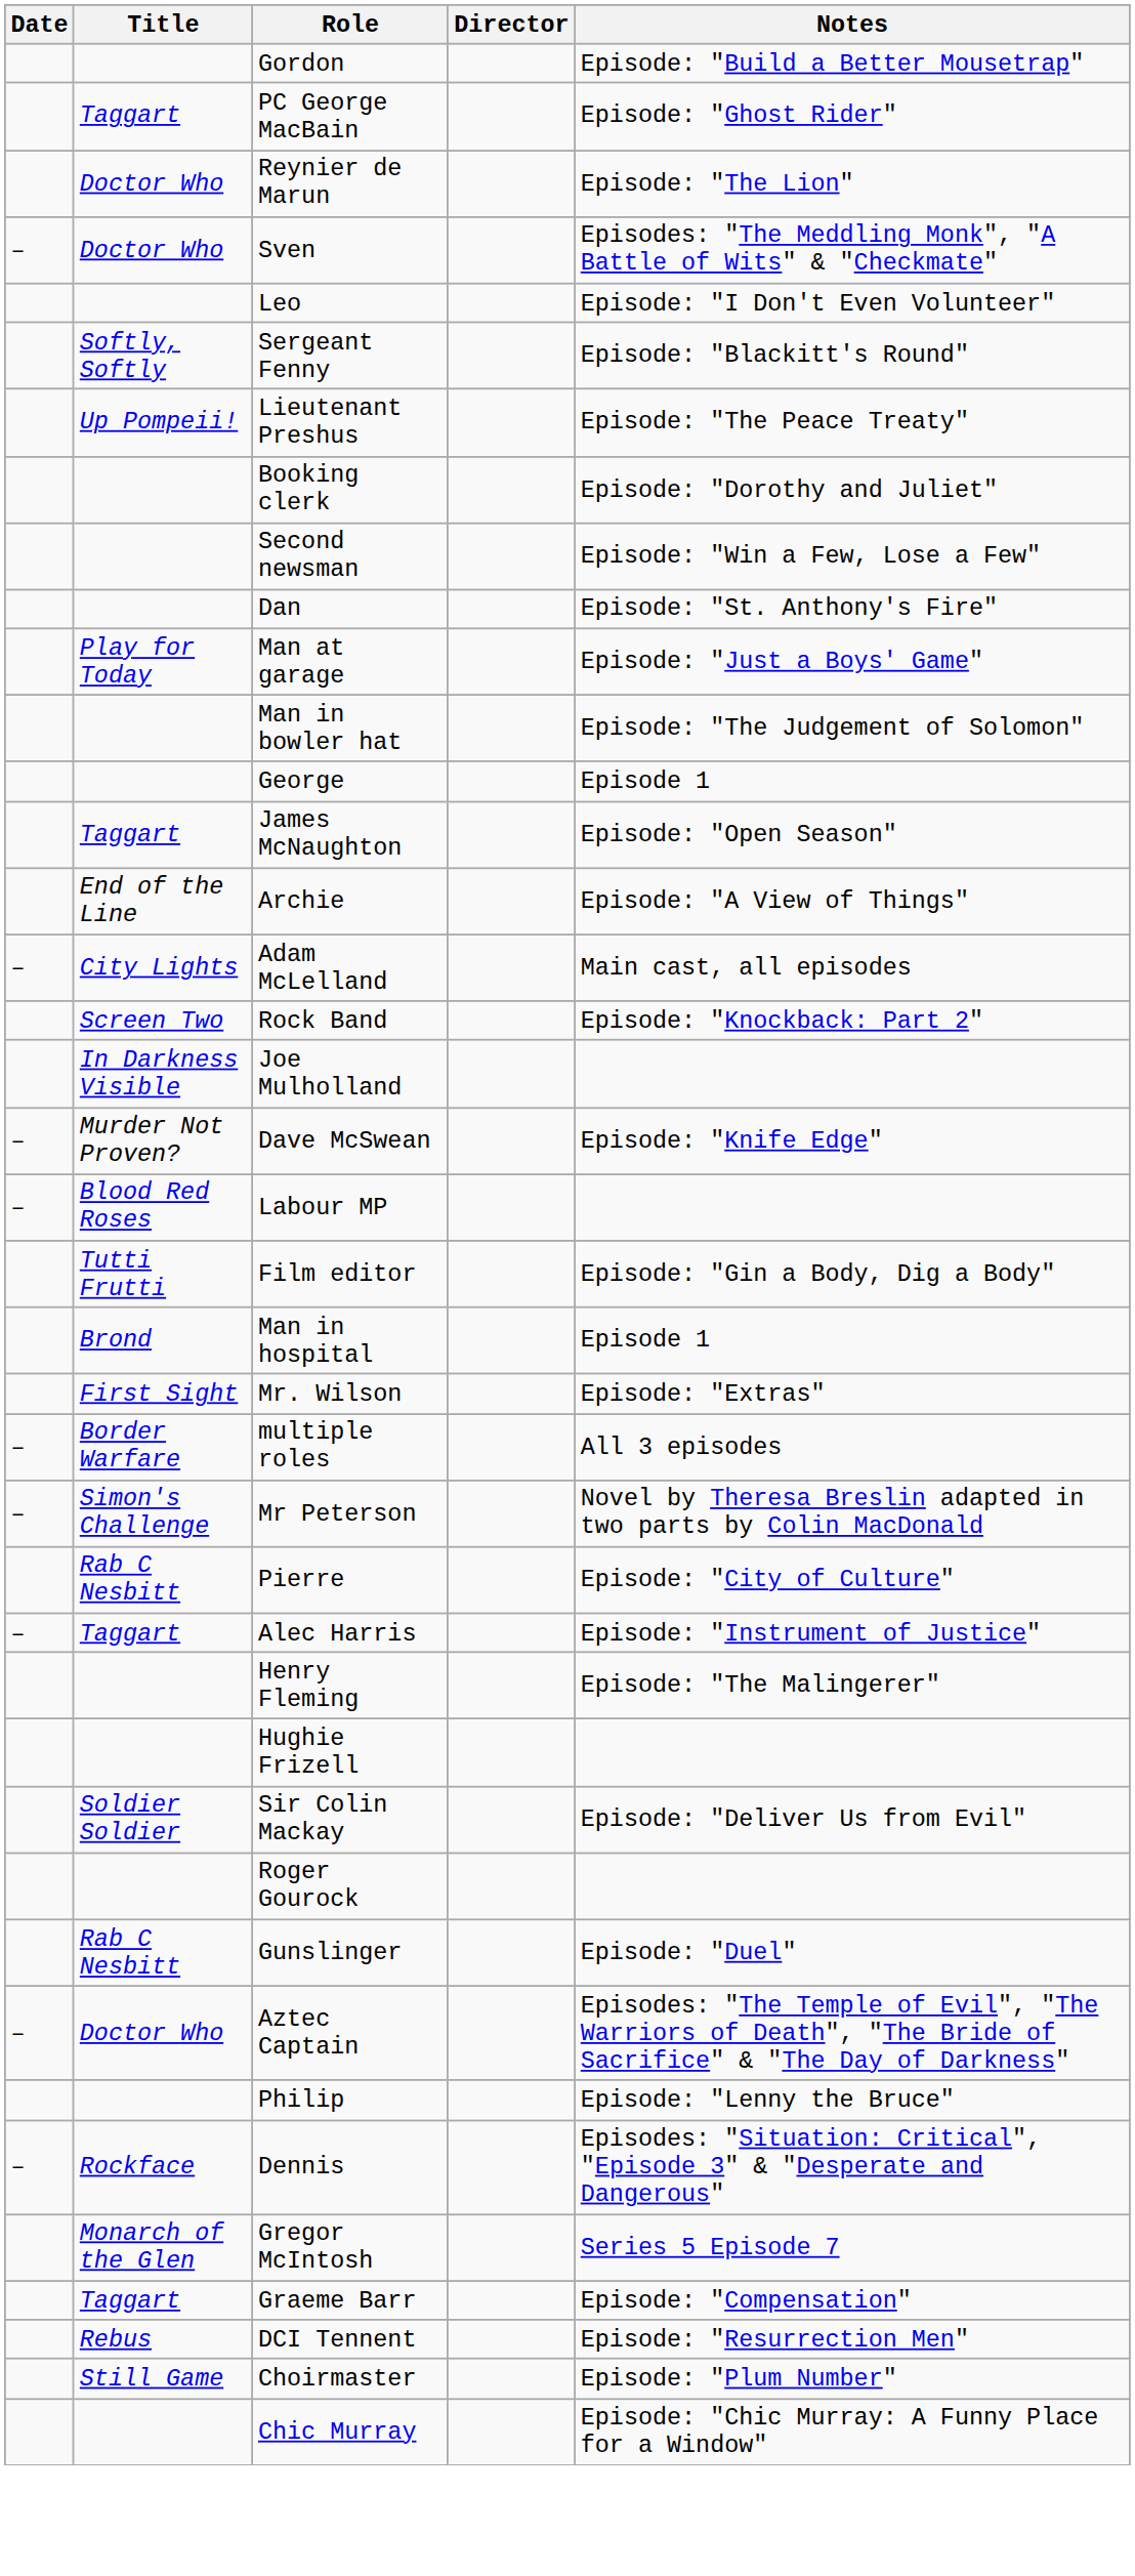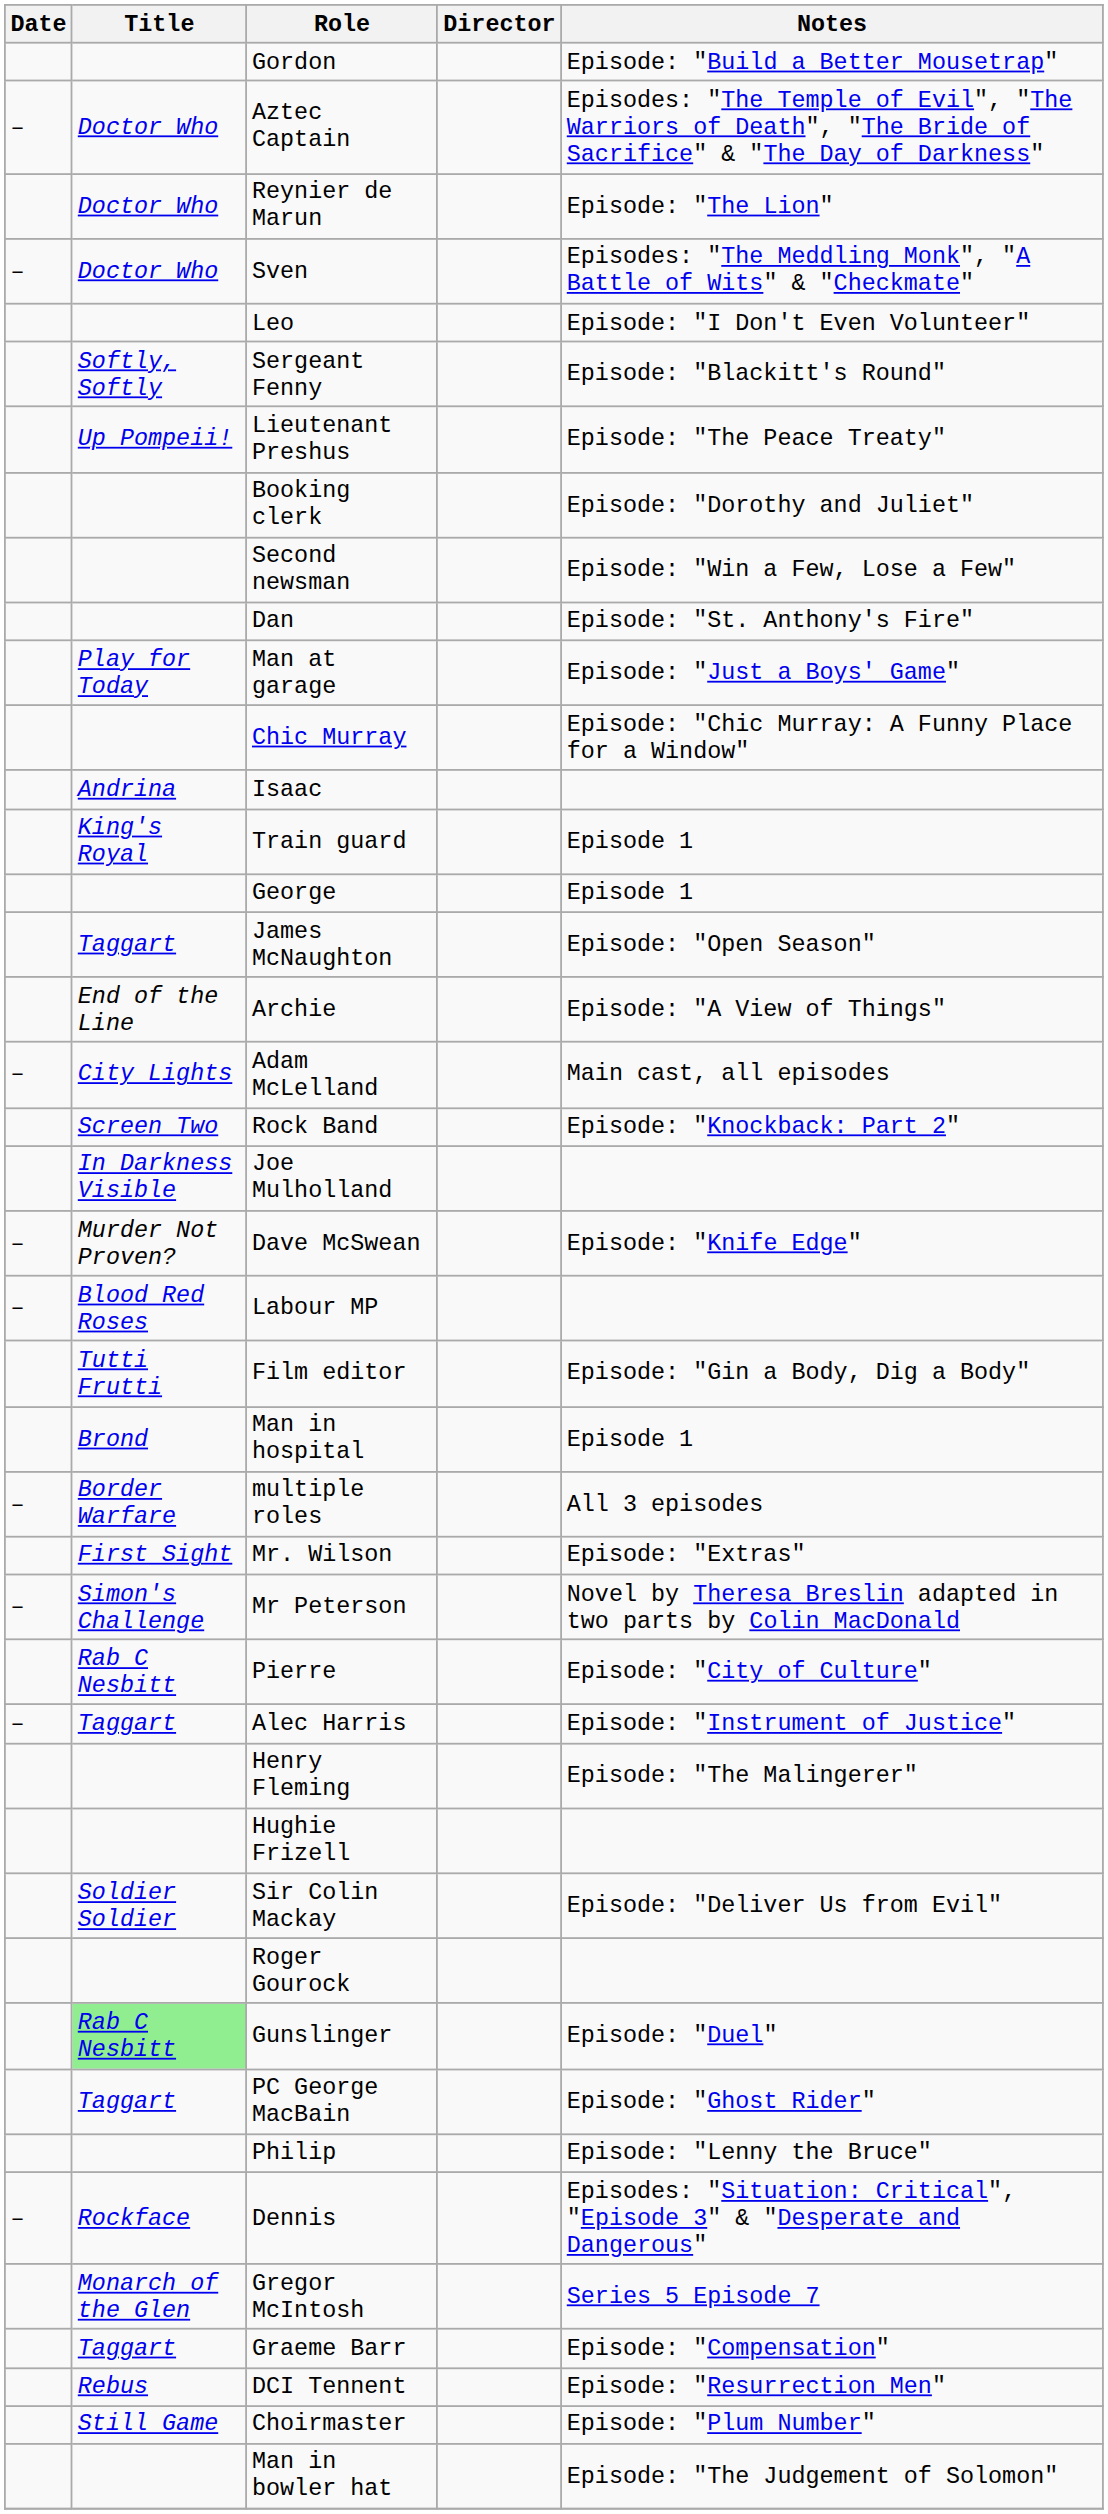 <table class="wikitable sortable">
 <tr>
 <th>Date</th>
 <th>Title</th>
 <th>Role</th>
 <th>Director</th>
 <th class="unsortable">Notes<br></th>
 </tr>
 <tr>
 <td></td>
 <td><em></em></td>
 <td>Gordon</td>
 <td></td>
 <td>Episode: "<a href='#'>Build a Better Mousetrap</a>"</td>
 </tr>
 <tr>
+<td> – </td>
+<td><em><a href='#'>Doctor Who</a></em></td>
+<td>Aztec Captain</td>
 <td></td>
-<td><em><a href='#'>Taggart</a></em></td>
-<td>PC George MacBain</td>
-<td></td>
-<td>Episode: "<a href='#'>Ghost Rider</a>"</td>
+<td>Episodes: "<a href='#'>The Temple of Evil</a>", "<a href='#'>The Warriors of Death</a>", "<a href='#'>The Bride of Sacrifice</a>" & "<a href='#'>The Day of Darkness</a>"</td>
 </tr>
 <tr>
 <td></td>
 <td><em><a href='#'>Doctor Who</a></em></td>
 <td>Reynier de Marun</td>
 <td></td>
 <td>Episode: "<a href='#'>The Lion</a>"</td>
 </tr>
 <tr>
 <td> – </td>
 <td><em><a href='#'>Doctor Who</a></em></td>
 <td>Sven</td>
 <td></td>
 <td>Episodes: "<a href='#'>The Meddling Monk</a>", "<a href='#'>A Battle of Wits</a>" & "<a href='#'>Checkmate</a>"</td>
 </tr>
 <tr>
 <td></td>
 <td><em></em></td>
 <td>Leo</td>
 <td><br></td>
 <td>Episode: "I Don't Even Volunteer"</td>
 </tr>
 <tr>
 <td></td>
 <td><em><a href='#'>Softly, Softly</a></em></td>
 <td>Sergeant Fenny</td>
 <td></td>
 <td>Episode: "Blackitt's Round"</td>
 </tr>
 <tr>
 <td></td>
 <td><em><a href='#'>Up Pompeii!</a></em></td>
 <td>Lieutenant Preshus</td>
 <td></td>
 <td>Episode: "The Peace Treaty"</td>
 </tr>
 <tr>
 <td></td>
 <td><em></em></td>
 <td>Booking clerk</td>
 <td></td>
 <td>Episode: "Dorothy and Juliet"</td>
 </tr>
 <tr>
 <td></td>
 <td><em></em></td>
 <td>Second newsman</td>
 <td></td>
 <td>Episode: "Win a Few, Lose a Few"</td>
 </tr>
 <tr>
 <td></td>
 <td><em></em></td>
 <td>Dan</td>
 <td></td>
 <td>Episode: "St. Anthony's Fire"</td>
 </tr>
 <tr>
 <td></td>
 <td><em><a href='#'>Play for Today</a></em></td>
 <td>Man at garage</td>
 <td></td>
 <td>Episode: "<a href='#'>Just a Boys' Game</a>"</td>
 </tr>
 <tr>
 <td></td>
 <td><em></em></td>
-<td>Man in bowler hat</td>
+<td><a href='#'>Chic Murray</a></td>
 <td></td>
-<td>Episode: "The Judgement of Solomon"</td>
+<td>Episode: "Chic Murray: A Funny Place for a Window"</td>
+</tr>
+<tr>
+<td></td>
+<td><em><a href='#'>Andrina</a></em></td>
+<td>Isaac</td>
+<td></td>
+<td></td>
+</tr>
+<tr>
+<td></td>
+<td><em><a href='#'>King's Royal</a></em></td>
+<td>Train guard</td>
+<td></td>
+<td>Episode 1</td>
 </tr>
 <tr>
 <td></td>
 <td><em></em></td>
 <td>George</td>
 <td></td>
 <td>Episode 1</td>
 </tr>
 <tr>
 <td></td>
 <td><em><a href='#'>Taggart</a></em></td>
 <td>James McNaughton</td>
 <td></td>
 <td>Episode: "Open Season"</td>
 </tr>
 <tr>
 <td></td>
 <td><em>End of the Line</em></td>
 <td>Archie</td>
 <td></td>
 <td>Episode: "A View of Things"</td>
 </tr>
 <tr>
 <td> – </td>
 <td><em><a href='#'>City Lights</a></em></td>
 <td>Adam McLelland</td>
 <td><br><br></td>
 <td>Main cast, all episodes</td>
 </tr>
 <tr>
 <td></td>
 <td><em><a href='#'>Screen Two</a></em></td>
 <td>Rock Band</td>
 <td></td>
 <td>Episode: "<a href='#'>Knockback: Part 2</a>"</td>
 </tr>
 <tr>
 <td> </td>
 <td><em><a href='#'>In Darkness Visible</a></em></td>
 <td>Joe Mulholland</td>
 <td></td>
 <td></td>
 </tr>
 <tr>
 <td> – </td>
 <td><em>Murder Not Proven?</em></td>
 <td>Dave McSwean</td>
 <td></td>
 <td>Episode: "<a href='#'>Knife Edge</a>"</td>
 </tr>
 <tr>
 <td> – </td>
 <td><em><a href='#'>Blood Red Roses</a></em></td>
 <td>Labour MP</td>
 <td></td>
 <td></td>
 </tr>
 <tr>
 <td></td>
 <td><em><a href='#'>Tutti Frutti</a></em></td>
 <td>Film editor</td>
 <td></td>
 <td>Episode: "Gin a Body, Dig a Body"</td>
 </tr>
 <tr>
 <td></td>
 <td><em><a href='#'>Brond</a></em></td>
 <td>Man in hospital</td>
 <td></td>
 <td>Episode 1</td>
 </tr>
 <tr>
+<td> – </td>
+<td><em><a href='#'>Border Warfare</a></em></td>
+<td>multiple roles</td>
+<td></td>
+<td>All 3 episodes</td>
+</tr>
+<tr>
 <td></td>
 <td><em><a href='#'>First Sight</a></em></td>
 <td>Mr. Wilson</td>
 <td></td>
 <td>Episode: "Extras"</td>
-</tr>
-<tr>
-<td> – </td>
-<td><em><a href='#'>Border Warfare</a></em></td>
-<td>multiple roles</td>
-<td></td>
-<td>All 3 episodes</td>
 </tr>
 <tr>
 <td> – </td>
 <td><em><a href='#'>Simon's Challenge</a></em></td>
 <td>Mr Peterson</td>
 <td></td>
 <td>Novel by <a href='#'>Theresa Breslin</a> adapted in two parts by <a href='#'>Colin MacDonald</a></td>
 </tr>
 <tr>
 <td></td>
 <td><em><a href='#'>Rab C Nesbitt</a></em></td>
 <td>Pierre</td>
 <td></td>
 <td>Episode: "<a href='#'>City of Culture</a>"</td>
 </tr>
 <tr>
 <td> – </td>
 <td><em><a href='#'>Taggart</a></em></td>
 <td>Alec Harris</td>
 <td></td>
 <td>Episode: "<a href='#'>Instrument of Justice</a>"</td>
 </tr>
 <tr>
 <td></td>
 <td><em></em></td>
 <td>Henry Fleming</td>
 <td></td>
 <td>Episode: "The Malingerer"</td>
 </tr>
 <tr>
 <td></td>
 <td><em></em></td>
 <td>Hughie Frizell</td>
 <td></td>
 <td></td>
 </tr>
 <tr>
 <td></td>
 <td><em><a href='#'>Soldier Soldier</a></em></td>
 <td>Sir Colin Mackay</td>
 <td></td>
 <td>Episode: "Deliver Us from Evil"</td>
 </tr>
 <tr>
 <td></td>
 <td><em></em></td>
 <td>Roger Gourock</td>
 <td></td>
 <td></td>
 </tr>
 <tr>
 <td></td>
-<td><em><a href='#'>Rab C Nesbitt</a></em></td>
+<td style="background: lightgreen;"><em><a href='#'>Rab C Nesbitt</a></em></td>
 <td>Gunslinger</td>
 <td></td>
 <td>Episode: "<a href='#'>Duel</a>"</td>
 </tr>
 <tr>
-<td> – </td>
-<td><em><a href='#'>Doctor Who</a></em></td>
-<td>Aztec Captain</td>
 <td></td>
-<td>Episodes: "<a href='#'>The Temple of Evil</a>", "<a href='#'>The Warriors of Death</a>", "<a href='#'>The Bride of Sacrifice</a>" & "<a href='#'>The Day of Darkness</a>"</td>
+<td><em><a href='#'>Taggart</a></em></td>
+<td>PC George MacBain</td>
+<td></td>
+<td>Episode: "<a href='#'>Ghost Rider</a>"</td>
 </tr>
 <tr>
 <td></td>
 <td><em></em></td>
 <td>Philip</td>
 <td></td>
 <td>Episode: "Lenny the Bruce"</td>
 </tr>
 <tr>
 <td> – </td>
 <td><em><a href='#'>Rockface</a></em></td>
 <td>Dennis</td>
 <td><br></td>
 <td>Episodes: "<a href='#'>Situation: Critical</a>", "<a href='#'>Episode 3</a>" & "<a href='#'>Desperate and Dangerous</a>"</td>
 </tr>
 <tr>
 <td></td>
 <td><em><a href='#'>Monarch of the Glen</a></em></td>
 <td>Gregor McIntosh</td>
 <td></td>
 <td><a href='#'>Series 5 Episode 7</a></td>
 </tr>
 <tr>
 <td></td>
 <td><em><a href='#'>Taggart</a></em></td>
 <td>Graeme Barr</td>
 <td></td>
 <td>Episode: "<a href='#'>Compensation</a>"</td>
 </tr>
 <tr>
 <td></td>
 <td><em><a href='#'>Rebus</a></em></td>
 <td>DCI Tennent</td>
 <td></td>
 <td>Episode: "<a href='#'>Resurrection Men</a>"</td>
 </tr>
 <tr>
 <td></td>
 <td><em><a href='#'>Still Game</a></em></td>
 <td>Choirmaster</td>
 <td></td>
 <td>Episode: "<a href='#'>Plum Number</a>"</td>
 </tr>
 <tr>
 <td></td>
 <td><em></em></td>
-<td><a href='#'>Chic Murray</a></td>
+<td>Man in bowler hat</td>
 <td></td>
-<td>Episode: "Chic Murray: A Funny Place for a Window"</td>
+<td>Episode: "The Judgement of Solomon"</td>
 </tr>
 <tr>
 </tr>
 </table>
